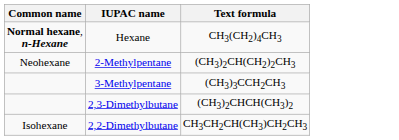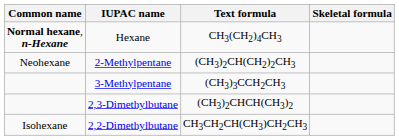 <table class="wikitable" style="text-align:center;">
 <tr>
 <th>Common name</th>
 <th>IUPAC name</th>
 <th>Text formula</th>
+<th>Skeletal formula</th>
 </tr>
 <tr>
 <td><strong>Normal hexane</strong>,<br><strong><em>n<em>-Hexane<strong></td>
 <td></strong>Hexane<strong></td>
 <td>CH<sub>3</sub>(CH<sub>2</sub>)<sub>4</sub>CH<sub>3</sub></td>
+<td></td>
 </tr>
 <tr>
 <td></strong>Neohexane<strong></td>
 <td></strong><a href='#'>2-Methylpentane</a><strong></td>
 <td>(CH<sub>3</sub>)<sub>2</sub>CH(CH<sub>2</sub>)<sub>2</sub>CH<sub>3</sub></td>
+<td></td>
 </tr>
 <tr>
 <td></td>
 <td></strong><a href='#'>3-Methylpentane</a><strong></td>
 <td>(CH<sub>3</sub>)<sub>3</sub>CCH<sub>2</sub>CH<sub>3</sub></td>
+<td></td>
 </tr>
 <tr>
 <td></td>
 <td></strong><a href='#'>2,3-Dimethylbutane</a><strong></td>
 <td>(CH<sub>3</sub>)<sub>2</sub>CHCH(CH<sub>3</sub>)<sub>2</sub></td>
+<td></td>
 </tr>
 <tr>
 <td></strong>Isohexane<strong></td>
 <td></strong><a href='#'>2,2-Dimethylbutane</a><strong></td>
 <td>CH<sub>3</sub>CH<sub>2</sub>CH(CH<sub>3</sub>)CH<sub>2</sub>CH<sub>3</sub></td>
+<td></td>
 </tr>
 </table>
